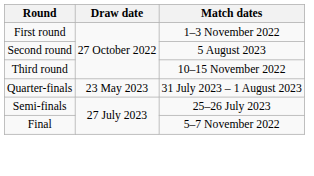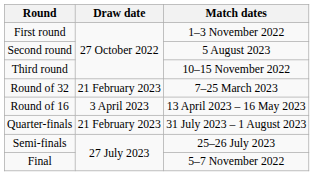 <table class="wikitable" style="text-align:center">
 <tr>
 <th>Round</th>
 <th>Draw date</th>
 <th>Match dates</th>
 </tr>
 <tr>
 <td>First round</td>
 <td rowspan=3>27 October 2022</td>
 <td>1–3 November 2022</td>
 </tr>
 <tr>
 <td>Second round</td>
 <td>5 August 2023</td>
 </tr>
 <tr>
 <td>Third round</td>
 <td>10–15 November 2022</td>
 </tr>
 <tr>
+<td>Round of 32</td>
+<td>21 February 2023</td>
+<td>7–25 March 2023</td>
+</tr>
+<tr>
+<td>Round of 16</td>
+<td>3 April 2023</td>
+<td>13 April 2023 – 16 May 2023</td>
+</tr>
+<tr>
 <td>Quarter-finals</td>
-<td>23 May 2023</td>
+<td>21 February 2023</td>
 <td>31 July 2023 – 1 August 2023</td>
 </tr>
 <tr>
 <td>Semi-finals</td>
 <td rowspan=2>27 July 2023</td>
 <td>25–26 July 2023</td>
 </tr>
 <tr>
 <td>Final</td>
 <td>5–7 November 2022</td>
 </tr>
 </table>
